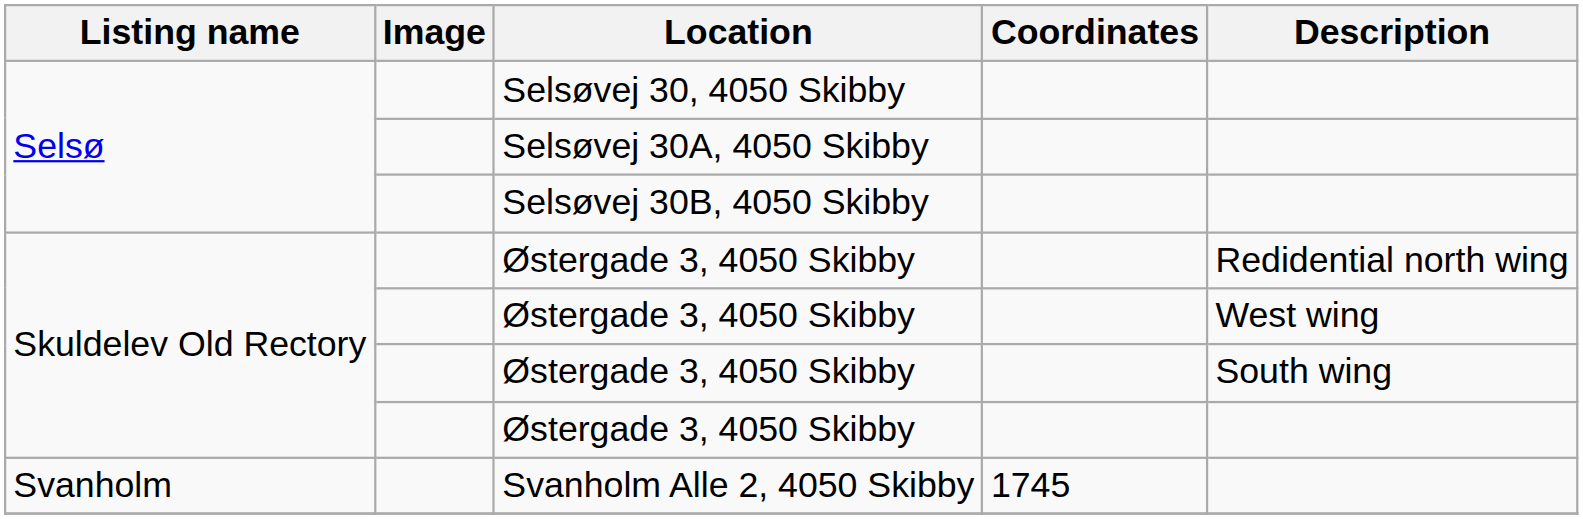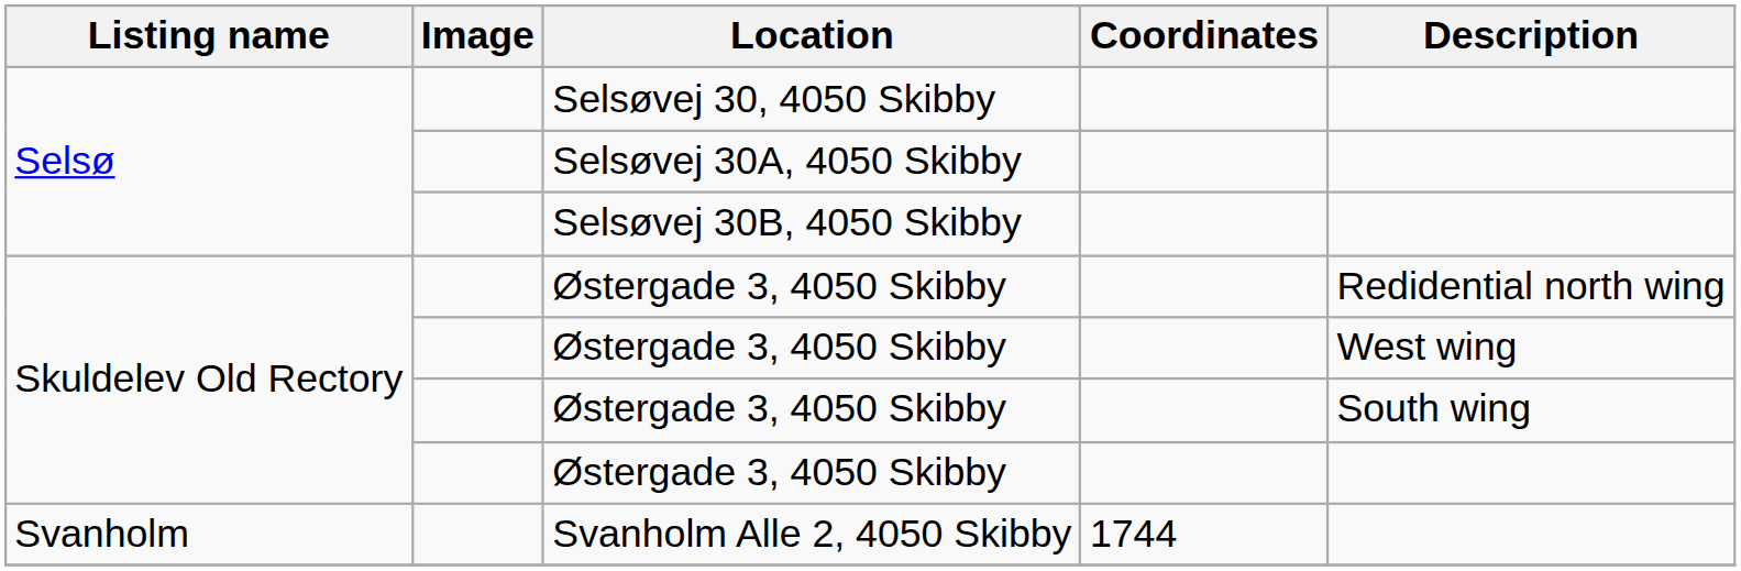 <table class="wikitable sortable">
 <tr>
 <th>Listing name</th>
 <th>Image</th>
 <th>Location</th>
 <th>Coordinates</th>
 <th>Description</th>
 </tr>
 <tr>
 <td rowspan="3"><a href='#'>Selsø</a></td>
 <td></td>
 <td>Selsøvej 30, 4050 Skibby</td>
 <td></td>
 <td></td>
 </tr>
 <tr>
 <td></td>
 <td>Selsøvej 30A, 4050 Skibby</td>
 <td></td>
 <td></td>
 </tr>
 <tr>
 <td></td>
 <td>Selsøvej 30B, 4050 Skibby</td>
 <td></td>
 <td></td>
 </tr>
 <tr>
 <td rowspan="4">Skuldelev Old Rectory</td>
 <td></td>
 <td>Østergade 3, 4050 Skibby</td>
 <td></td>
 <td>Redidential north wing</td>
 </tr>
 <tr>
 <td></td>
 <td>Østergade 3, 4050 Skibby</td>
 <td></td>
 <td>West wing</td>
 </tr>
 <tr>
 <td></td>
 <td>Østergade 3, 4050 Skibby</td>
 <td></td>
 <td>South wing</td>
 </tr>
 <tr>
 <td></td>
 <td>Østergade 3, 4050 Skibby</td>
 <td></td>
 <td></td>
 </tr>
 <tr>
 <td>Svanholm</td>
 <td></td>
 <td>Svanholm Alle 2, 4050 Skibby</td>
-<td>1745</td>
+<td>1744</td>
 <td></td>
 </tr>
 <tr>
 </tr>
 </table>
